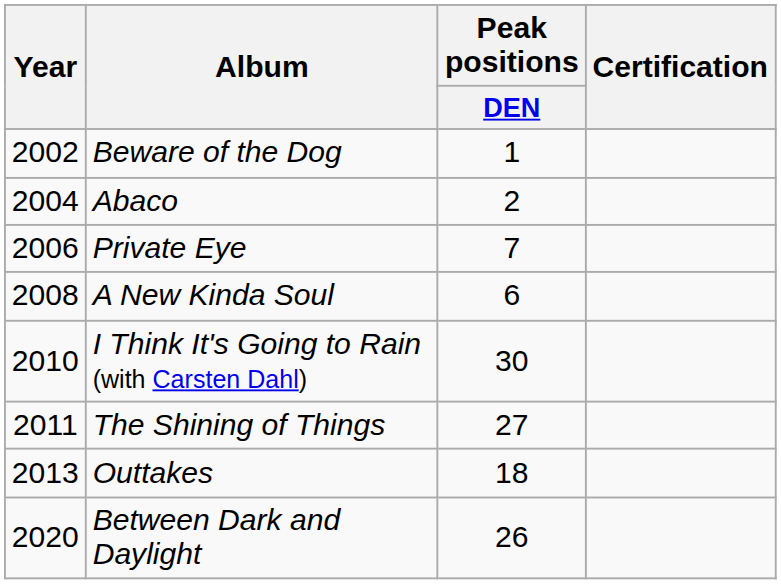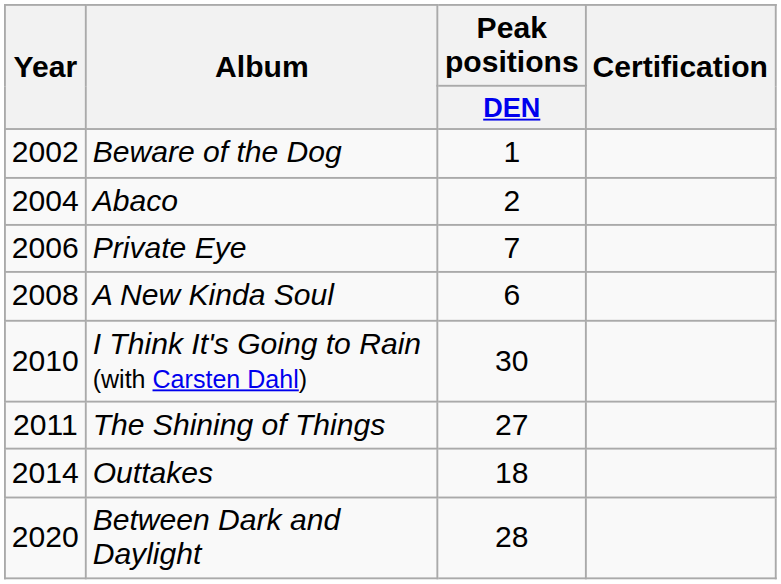 <table class="wikitable">
 <tr>
 <th align="center" rowspan="2" width="10">Year</th>
 <th align="center" rowspan="2" width="180">Album</th>
 <th align="center" colspan="1" width="20">Peak positions</th>
 <th align="center" rowspan="2" width="70">Certification</th>
 </tr>
 <tr>
 <th scope="col" style="width:3em;font-size:90%;"><a href='#'>DEN</a><br></th>
 </tr>
 <tr>
 <td style="text-align:center;">2002</td>
 <td><em>Beware of the Dog</em></td>
 <td style="text-align:center;">1</td>
 <td style="text-align:center;"></td>
 </tr>
 <tr>
 <td style="text-align:center;">2004</td>
 <td><em>Abaco</em></td>
 <td style="text-align:center;">2</td>
 <td style="text-align:center;"></td>
 </tr>
 <tr>
 <td style="text-align:center;">2006</td>
 <td><em>Private Eye</em></td>
 <td style="text-align:center;">7</td>
 <td style="text-align:center;"></td>
 </tr>
 <tr>
 <td style="text-align:center;">2008</td>
 <td><em>A New Kinda Soul</em></td>
 <td style="text-align:center;">6</td>
 <td style="text-align:center;"></td>
 </tr>
 <tr>
 <td style="text-align:center;">2010</td>
 <td><em>I Think It's Going to Rain</em> <br><small>(with <a href='#'>Carsten Dahl</a>)</small></td>
 <td style="text-align:center;">30</td>
 <td style="text-align:center;"></td>
 </tr>
 <tr>
 <td style="text-align:center;">2011</td>
 <td><em>The Shining of Things</em></td>
 <td style="text-align:center;">27</td>
 <td style="text-align:center;"></td>
 </tr>
 <tr>
-<td style="text-align:center;">2013</td>
+<td style="text-align:center;">2014</td>
 <td><em>Outtakes</em></td>
 <td style="text-align:center;">18</td>
 <td style="text-align:center;"></td>
 </tr>
 <tr>
 <td style="text-align:center;">2020</td>
 <td><em>Between Dark and Daylight</em></td>
-<td style="text-align:center;">26<br></td>
+<td style="text-align:center;">28<br></td>
 <td style="text-align:center;"></td>
 </tr>
 </table>
